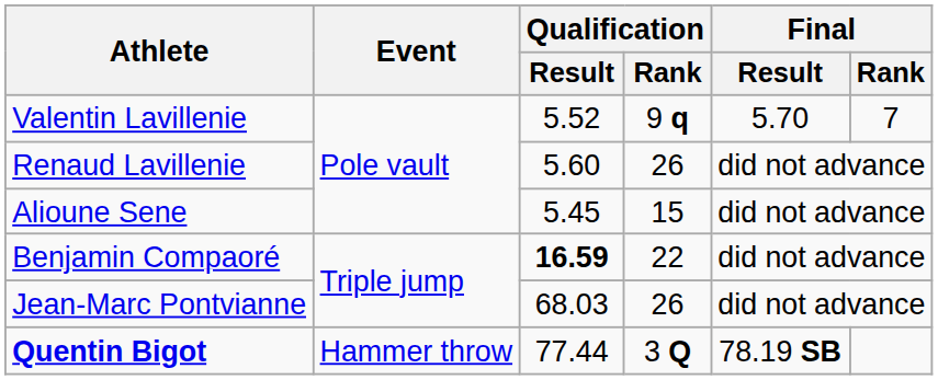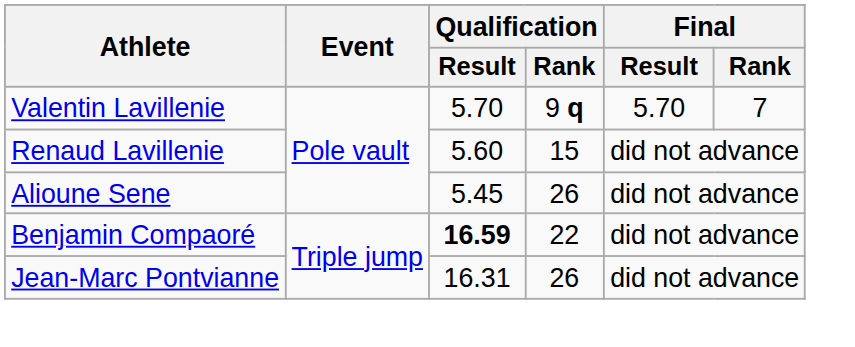 <table class=wikitable style=font-size:90%>
 <tr>
 <th rowspan=2>Athlete</th>
 <th rowspan=2>Event</th>
 <th colspan=2>Qualification</th>
 <th colspan=2>Final</th>
 </tr>
 <tr style=font-size:95%>
 <th>Result</th>
 <th>Rank</th>
 <th>Result</th>
 <th>Rank</th>
 </tr>
 <tr align=center>
 <td align=left><a href='#'>Valentin Lavillenie</a></td>
 <td align=left rowspan=3><a href='#'>Pole vault</a></td>
-<td>5.52</td>
+<td>5.70</td>
 <td>9 <strong>q</strong></td>
 <td>5.70</td>
 <td>7</td>
 </tr>
 <tr align=center>
 <td align=left><a href='#'>Renaud Lavillenie</a></td>
 <td>5.60</td>
-<td>26</td>
+<td>15</td>
 <td colspan=2>did not advance</td>
 </tr>
 <tr align=center>
 <td align=left><a href='#'>Alioune Sene</a></td>
 <td>5.45</td>
-<td>15</td>
+<td>26</td>
 <td colspan=2>did not advance</td>
 </tr>
 <tr align=center>
 <td align=left><a href='#'>Benjamin Compaoré</a></td>
 <td align=left rowspan=2><a href='#'>Triple jump</a></td>
 <td><strong>16.59</strong></td>
 <td>22</td>
 <td colspan=2>did not advance</td>
 </tr>
 <tr align=center>
 <td align=left><a href='#'>Jean-Marc Pontvianne</a></td>
-<td>68.03</td>
+<td>16.31</td>
 <td>26</td>
 <td colspan=2>did not advance</td>
 </tr>
-<tr align=center>
-<td align=left><strong><a href='#'>Quentin Bigot</a></strong></td>
-<td align=left><a href='#'>Hammer throw</a></td>
-<td>77.44</td>
-<td>3 <strong>Q</strong></td>
-<td>78.19 <strong>SB</strong></td>
-<td></td>
-</tr>
 </table>
